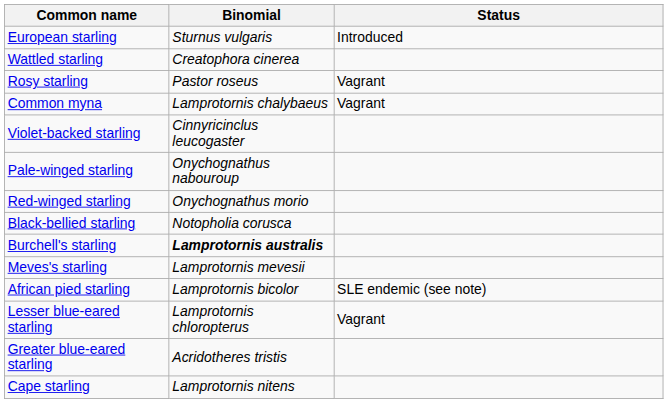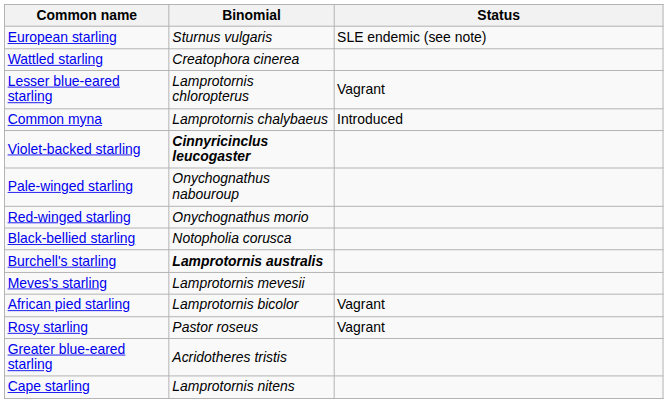 <table width=60% class="wikitable">
 <tr>
 <th width=25%>Common name</th>
 <th width=25%>Binomial</th>
 <th width=50%>Status</th>
 </tr>
 <tr>
 <td><a href='#'>European starling</a></td>
 <td><em>Sturnus vulgaris</em></td>
-<td>Introduced</td>
+<td>SLE endemic (see note)</td>
 </tr>
 <tr>
 <td><a href='#'>Wattled starling</a></td>
 <td><em>Creatophora cinerea</em></td>
 <td></td>
 </tr>
 <tr>
-<td><a href='#'>Rosy starling</a></td>
-<td><em>Pastor roseus</em></td>
+<td><a href='#'>Lesser blue-eared starling</a></td>
+<td><em>Lamprotornis chloropterus</em></td>
 <td>Vagrant</td>
 </tr>
 <tr>
 <td><a href='#'>Common myna</a></td>
 <td><em>Lamprotornis chalybaeus</em></td>
-<td>Vagrant</td>
+<td>Introduced</td>
 </tr>
 <tr>
 <td><a href='#'>Violet-backed starling</a></td>
-<td><em>Cinnyricinclus leucogaster</em></td>
+<td><strong><em>Cinnyricinclus leucogaster</em></strong></td>
 <td></td>
 </tr>
 <tr>
 <td><a href='#'>Pale-winged starling</a></td>
 <td><em>Onychognathus nabouroup</em></td>
 <td></td>
 </tr>
 <tr>
 <td><a href='#'>Red-winged starling</a></td>
 <td><em>Onychognathus morio</em></td>
 <td></td>
 </tr>
 <tr>
 <td><a href='#'>Black-bellied starling</a></td>
 <td><em>Notopholia corusca</em></td>
 <td></td>
 </tr>
 <tr>
 <td><a href='#'>Burchell's starling</a></td>
 <td><strong><em>Lamprotornis australis</em></strong></td>
 <td></td>
 </tr>
 <tr>
 <td><a href='#'>Meves's starling</a></td>
 <td><em>Lamprotornis mevesii</em></td>
 <td></td>
 </tr>
 <tr>
 <td><a href='#'>African pied starling</a></td>
 <td><em>Lamprotornis bicolor</em></td>
-<td>SLE endemic (see note)</td>
+<td>Vagrant</td>
 </tr>
 <tr>
-<td><a href='#'>Lesser blue-eared starling</a></td>
-<td><em>Lamprotornis chloropterus</em></td>
+<td><a href='#'>Rosy starling</a></td>
+<td><em>Pastor roseus</em></td>
 <td>Vagrant</td>
 </tr>
 <tr>
 <td><a href='#'>Greater blue-eared starling</a></td>
 <td><em>Acridotheres tristis</em></td>
 <td></td>
 </tr>
 <tr>
 <td><a href='#'>Cape starling</a></td>
 <td><em>Lamprotornis nitens</em></td>
 <td></td>
 </tr>
 </table>
